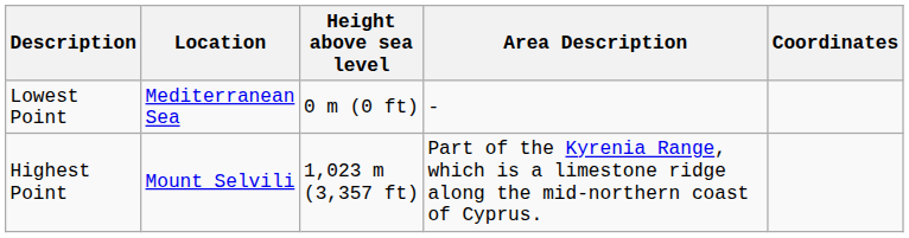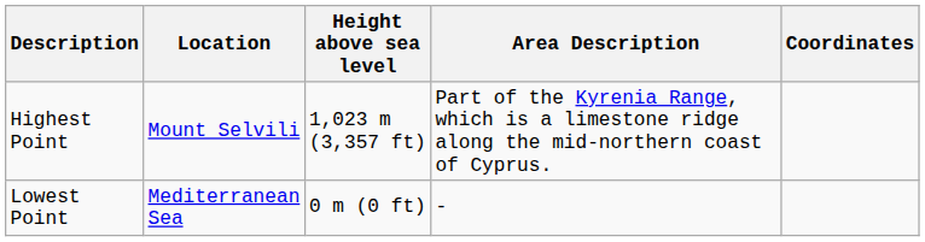 <table class="wikitable">
 <tr>
 <th>Description</th>
 <th>Location</th>
 <th>Height above sea level</th>
 <th width=300pt>Area Description</th>
 <th class="unsortable">Coordinates</th>
 </tr>
 <tr class="vcard">
+<td>Highest Point</td>
+<td class="fn org"><a href='#'>Mount Selvili</a></td>
+<td>1,023 m (3,357 ft)</td>
+<td>Part of the <a href='#'>Kyrenia Range</a>, which is a limestone ridge along the mid-northern coast of Cyprus.</td>
+<td></td>
+</tr>
+<tr class="vcard">
 <td>Lowest Point</td>
 <td class="fn org"><a href='#'>Mediterranean Sea</a></td>
 <td>0 m (0 ft)</td>
 <td>-</td>
 <td></td>
 </tr>
-<tr class="vcard">
-<td>Highest Point</td>
-<td class="fn org"><a href='#'>Mount Selvili</a></td>
-<td>1,023 m (3,357 ft)</td>
-<td>Part of the <a href='#'>Kyrenia Range</a>, which is a limestone ridge along the mid-northern coast of Cyprus.</td>
-<td></td>
-</tr>
 </table>
